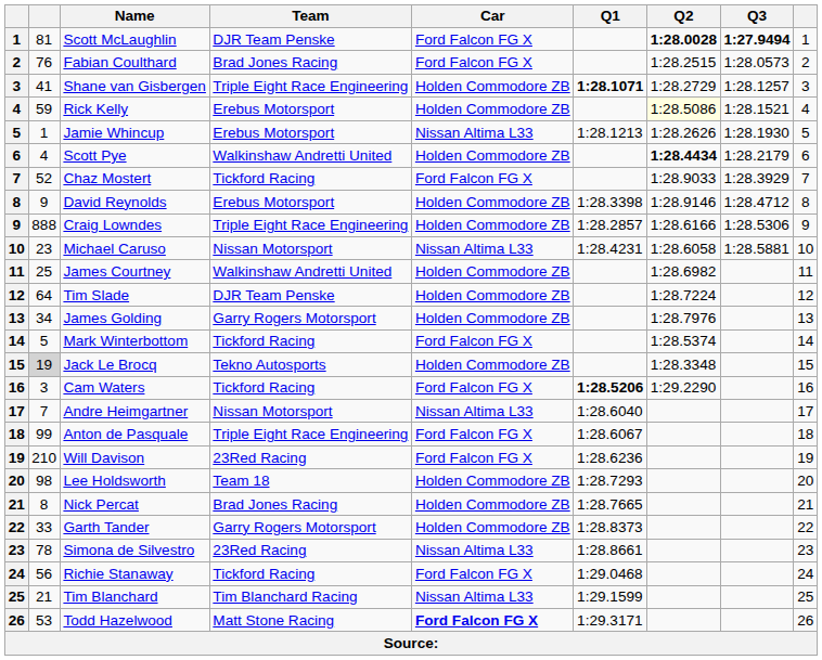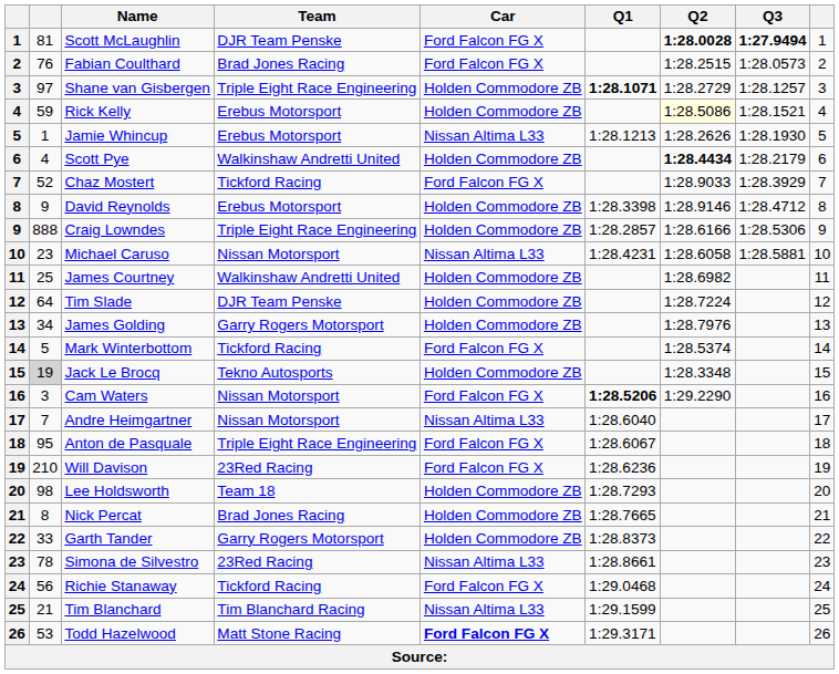 <table class="wikitable" style="font-size: 85%">
 <tr>
 <th></th>
 <th></th>
 <th>Name</th>
 <th>Team</th>
 <th>Car</th>
 <th>Q1</th>
 <th>Q2</th>
 <th>Q3</th>
 <th></th>
 </tr>
 <tr>
 <th>1</th>
 <td align="center">81</td>
 <td> <a href='#'>Scott McLaughlin</a></td>
 <td><a href='#'>DJR Team Penske</a></td>
 <td><a href='#'>Ford Falcon FG X</a></td>
 <td></td>
 <td><strong>1:28.0028</strong></td>
 <td><strong>1:27.9494</strong></td>
 <td align="center">1</td>
 </tr>
 <tr>
 <th>2</th>
 <td align="center">76</td>
 <td> <a href='#'>Fabian Coulthard</a></td>
 <td><a href='#'>Brad Jones Racing</a></td>
 <td><a href='#'>Ford Falcon FG X</a></td>
 <td></td>
 <td>1:28.2515</td>
 <td>1:28.0573</td>
 <td align="center">2</td>
 </tr>
 <tr>
 <th>3</th>
-<td align="center">41</td>
+<td align="center">97</td>
 <td> <a href='#'>Shane van Gisbergen</a></td>
 <td><a href='#'>Triple Eight Race Engineering</a></td>
 <td><a href='#'>Holden Commodore ZB</a></td>
 <td><strong>1:28.1071</strong></td>
 <td>1:28.2729</td>
 <td>1:28.1257</td>
 <td align="center">3</td>
 </tr>
 <tr>
 <th>4</th>
 <td align="center">59</td>
 <td> <a href='#'>Rick Kelly</a></td>
 <td><a href='#'>Erebus Motorsport</a></td>
 <td><a href='#'>Holden Commodore ZB</a></td>
 <td></td>
 <td style="background: lightyellow;">1:28.5086</td>
 <td>1:28.1521</td>
 <td align="center">4</td>
 </tr>
 <tr>
 <th>5</th>
 <td align="center">1</td>
 <td> <a href='#'>Jamie Whincup</a></td>
 <td><a href='#'>Erebus Motorsport</a></td>
 <td><a href='#'>Nissan Altima L33</a></td>
 <td>1:28.1213</td>
 <td>1:28.2626</td>
 <td>1:28.1930</td>
 <td align="center">5</td>
 </tr>
 <tr>
 <th>6</th>
 <td align="center">4</td>
 <td> <a href='#'>Scott Pye</a></td>
 <td><a href='#'>Walkinshaw Andretti United</a></td>
 <td><a href='#'>Holden Commodore ZB</a></td>
 <td></td>
 <td><strong>1:28.4434</strong></td>
 <td>1:28.2179</td>
 <td align="center">6</td>
 </tr>
 <tr>
 <th>7</th>
 <td align="center">52</td>
 <td> <a href='#'>Chaz Mostert</a></td>
 <td><a href='#'>Tickford Racing</a></td>
 <td><a href='#'>Ford Falcon FG X</a></td>
 <td></td>
 <td>1:28.9033</td>
 <td>1:28.3929</td>
 <td align="center">7</td>
 </tr>
 <tr>
 <th>8</th>
 <td align="center">9</td>
 <td> <a href='#'>David Reynolds</a></td>
 <td><a href='#'>Erebus Motorsport</a></td>
 <td><a href='#'>Holden Commodore ZB</a></td>
 <td>1:28.3398</td>
 <td>1:28.9146</td>
 <td>1:28.4712</td>
 <td align="center">8</td>
 </tr>
 <tr>
 <th>9</th>
 <td align="center">888</td>
 <td> <a href='#'>Craig Lowndes</a></td>
 <td><a href='#'>Triple Eight Race Engineering</a></td>
 <td><a href='#'>Holden Commodore ZB</a></td>
 <td>1:28.2857</td>
 <td>1:28.6166</td>
 <td>1:28.5306</td>
 <td align="center">9</td>
 </tr>
 <tr>
 <th>10</th>
 <td align="center">23</td>
 <td> <a href='#'>Michael Caruso</a></td>
 <td><a href='#'>Nissan Motorsport</a></td>
 <td><a href='#'>Nissan Altima L33</a></td>
 <td>1:28.4231</td>
 <td>1:28.6058</td>
 <td>1:28.5881</td>
 <td align="center">10</td>
 </tr>
 <tr>
 <th>11</th>
 <td align="center">25</td>
 <td> <a href='#'>James Courtney</a></td>
 <td><a href='#'>Walkinshaw Andretti United</a></td>
 <td><a href='#'>Holden Commodore ZB</a></td>
 <td></td>
 <td>1:28.6982</td>
 <td></td>
 <td align="center">11</td>
 </tr>
 <tr>
 <th>12</th>
 <td align="center">64</td>
 <td> <a href='#'>Tim Slade</a></td>
 <td><a href='#'>DJR Team Penske</a></td>
 <td><a href='#'>Holden Commodore ZB</a></td>
 <td></td>
 <td>1:28.7224</td>
 <td></td>
 <td align="center">12</td>
 </tr>
 <tr>
 <th>13</th>
 <td align="center">34</td>
 <td> <a href='#'>James Golding</a></td>
 <td><a href='#'>Garry Rogers Motorsport</a></td>
 <td><a href='#'>Holden Commodore ZB</a></td>
 <td></td>
 <td>1:28.7976</td>
 <td></td>
 <td align="center">13</td>
 </tr>
 <tr>
 <th>14</th>
 <td align="center">5</td>
 <td> <a href='#'>Mark Winterbottom</a></td>
 <td><a href='#'>Tickford Racing</a></td>
 <td><a href='#'>Ford Falcon FG X</a></td>
 <td></td>
 <td>1:28.5374</td>
 <td></td>
 <td align="center">14</td>
 </tr>
 <tr>
 <th>15</th>
 <td align="center" style="background: lightgrey;">19</td>
 <td> <a href='#'>Jack Le Brocq</a></td>
 <td><a href='#'>Tekno Autosports</a></td>
 <td><a href='#'>Holden Commodore ZB</a></td>
 <td></td>
 <td>1:28.3348</td>
 <td></td>
 <td align="center">15</td>
 </tr>
 <tr>
 <th>16</th>
 <td align="center">3</td>
 <td> <a href='#'>Cam Waters</a></td>
-<td><a href='#'>Tickford Racing</a></td>
+<td><a href='#'>Nissan Motorsport</a></td>
 <td><a href='#'>Ford Falcon FG X</a></td>
 <td><strong>1:28.5206</strong></td>
 <td>1:29.2290</td>
 <td></td>
 <td align="center">16</td>
 </tr>
 <tr>
 <th>17</th>
 <td align="center">7</td>
 <td> <a href='#'>Andre Heimgartner</a></td>
 <td><a href='#'>Nissan Motorsport</a></td>
 <td><a href='#'>Nissan Altima L33</a></td>
 <td>1:28.6040</td>
 <td></td>
 <td></td>
 <td align="center">17</td>
 </tr>
 <tr>
 <th>18</th>
-<td align="center">99</td>
+<td align="center">95</td>
 <td> <a href='#'>Anton de Pasquale</a></td>
 <td><a href='#'>Triple Eight Race Engineering</a></td>
 <td><a href='#'>Ford Falcon FG X</a></td>
 <td>1:28.6067</td>
 <td></td>
 <td></td>
 <td align="center">18</td>
 </tr>
 <tr>
 <th>19</th>
 <td align="center">210</td>
 <td> <a href='#'>Will Davison</a></td>
 <td><a href='#'>23Red Racing</a></td>
 <td><a href='#'>Ford Falcon FG X</a></td>
 <td>1:28.6236</td>
 <td></td>
 <td></td>
 <td align="center">19</td>
 </tr>
 <tr>
 <th>20</th>
 <td align="center">98</td>
 <td> <a href='#'>Lee Holdsworth</a></td>
 <td><a href='#'>Team 18</a></td>
 <td><a href='#'>Holden Commodore ZB</a></td>
 <td>1:28.7293</td>
 <td></td>
 <td></td>
 <td align="center">20</td>
 </tr>
 <tr>
 <th>21</th>
 <td align="center">8</td>
 <td> <a href='#'>Nick Percat</a></td>
 <td><a href='#'>Brad Jones Racing</a></td>
 <td><a href='#'>Holden Commodore ZB</a></td>
 <td>1:28.7665</td>
 <td></td>
 <td></td>
 <td align="center">21</td>
 </tr>
 <tr>
 <th>22</th>
 <td align="center">33</td>
 <td> <a href='#'>Garth Tander</a></td>
 <td><a href='#'>Garry Rogers Motorsport</a></td>
 <td><a href='#'>Holden Commodore ZB</a></td>
 <td>1:28.8373</td>
 <td></td>
 <td></td>
 <td align="center">22</td>
 </tr>
 <tr>
 <th>23</th>
 <td align="center">78</td>
 <td> <a href='#'>Simona de Silvestro</a></td>
 <td><a href='#'>23Red Racing</a></td>
 <td><a href='#'>Nissan Altima L33</a></td>
 <td>1:28.8661</td>
 <td></td>
 <td></td>
 <td align="center">23</td>
 </tr>
 <tr>
 <th>24</th>
 <td align="center">56</td>
 <td> <a href='#'>Richie Stanaway</a></td>
 <td><a href='#'>Tickford Racing</a></td>
 <td><a href='#'>Ford Falcon FG X</a></td>
 <td>1:29.0468</td>
 <td></td>
 <td></td>
 <td align="center">24</td>
 </tr>
 <tr>
 <th>25</th>
 <td align="center">21</td>
 <td> <a href='#'>Tim Blanchard</a></td>
 <td><a href='#'>Tim Blanchard Racing</a></td>
 <td><a href='#'>Nissan Altima L33</a></td>
 <td>1:29.1599</td>
 <td></td>
 <td></td>
 <td align="center">25</td>
 </tr>
 <tr>
 <th>26</th>
 <td align="center">53</td>
 <td> <a href='#'>Todd Hazelwood</a></td>
 <td><a href='#'>Matt Stone Racing</a></td>
 <td><strong><a href='#'>Ford Falcon FG X</a></strong></td>
 <td>1:29.3171</td>
 <td></td>
 <td></td>
 <td align="center">26</td>
 </tr>
 <tr>
 <th colspan="9">Source:</th>
 </tr>
 </table>
